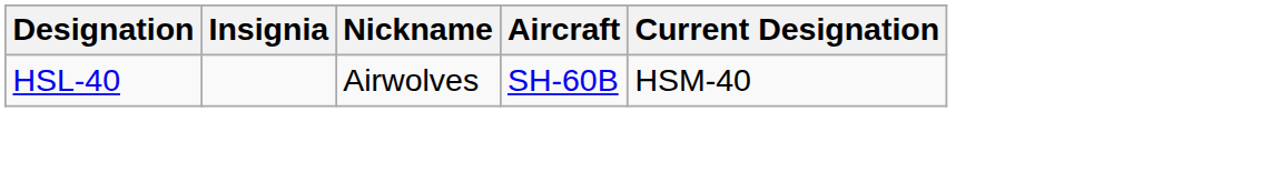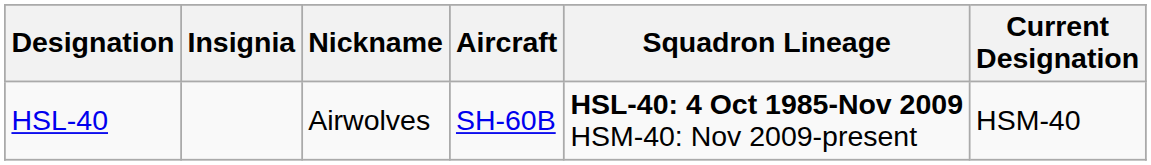 <table class="wikitable">
 <tr>
 <th>Designation</th>
 <th>Insignia</th>
 <th>Nickname</th>
 <th>Aircraft</th>
+<th>Squadron Lineage</th>
 <th>Current Designation</th>
 </tr>
 <tr>
 <td><a href='#'>HSL-40</a></td>
 <td></td>
 <td>Airwolves</td>
 <td><a href='#'>SH-60B</a></td>
+<td style="white-space: nowrap;"><strong>HSL-40: 4 Oct 1985-Nov 2009</strong><br>HSM-40: Nov 2009-present</td>
 <td>HSM-40</td>
 </tr>
 </table>
